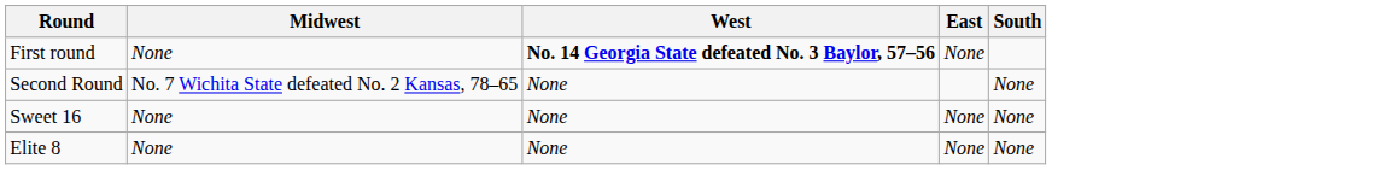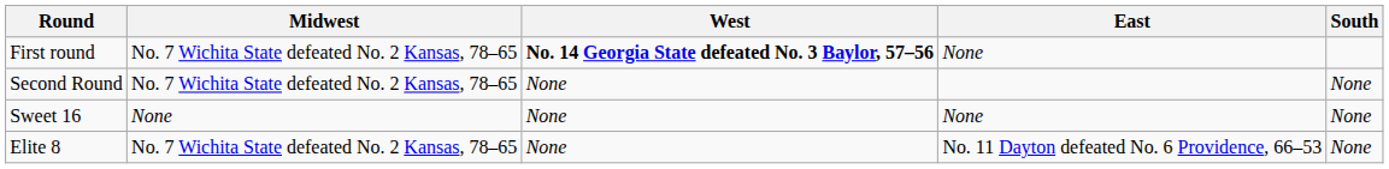 <table class="wikitable" style="text-align:left; font-size: 95%;">
 <tr>
 <th>Round</th>
 <th>Midwest</th>
 <th>West</th>
 <th>East</th>
 <th>South</th>
 </tr>
 <tr>
 <td>First round</td>
-<td><em>None</em></td>
+<td>No. 7 <a href='#'>Wichita State</a> defeated No. 2 <a href='#'>Kansas</a>, 78–65</td>
 <td><strong>No. 14 <a href='#'>Georgia State</a> defeated No. 3 <a href='#'>Baylor</a>, 57–56</strong></td>
 <td><em>None</em></td>
 <td></td>
 </tr>
 <tr>
 <td>Second Round</td>
 <td>No. 7 <a href='#'>Wichita State</a> defeated No. 2 <a href='#'>Kansas</a>, 78–65</td>
 <td><em>None</em></td>
 <td></td>
 <td><em>None</em></td>
 </tr>
 <tr>
 <td>Sweet 16</td>
 <td><em>None</em></td>
 <td><em>None</em></td>
 <td><em>None</em></td>
 <td><em>None</em></td>
 </tr>
 <tr>
 <td>Elite 8</td>
+<td>No. 7 <a href='#'>Wichita State</a> defeated No. 2 <a href='#'>Kansas</a>, 78–65</td>
 <td><em>None</em></td>
-<td><em>None</em></td>
-<td><em>None</em></td>
+<td>No. 11 <a href='#'>Dayton</a> defeated No. 6 <a href='#'>Providence</a>, 66–53</td>
 <td><em>None</em></td>
 </tr>
 </table>
